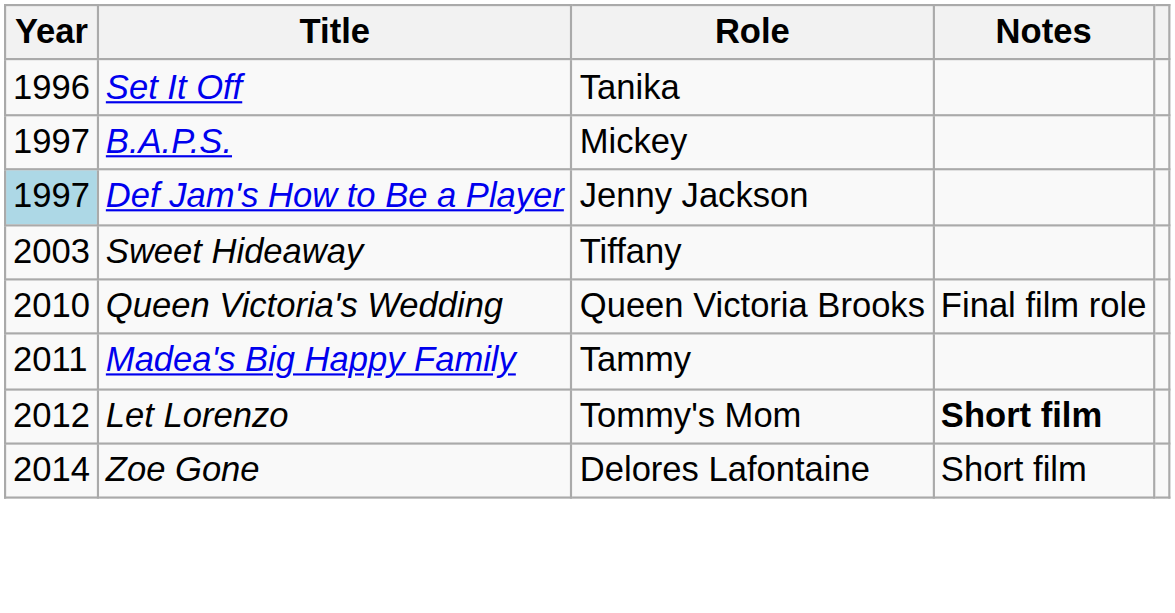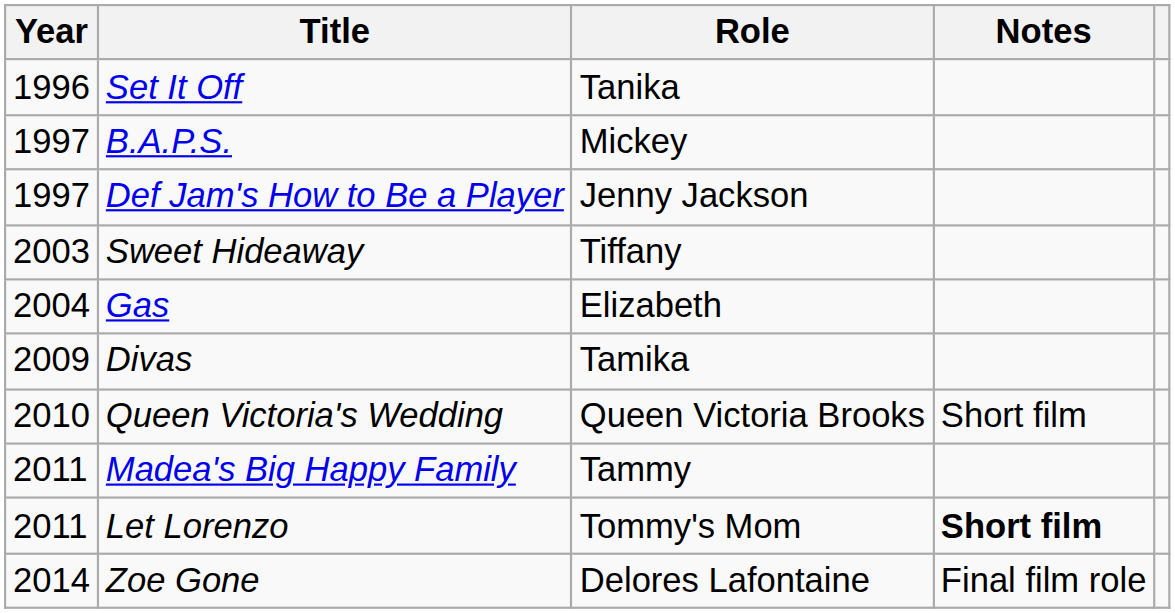 <table class="wikitable sortable">
 <tr>
 <th>Year</th>
 <th>Title</th>
 <th>Role</th>
 <th class="unsortable">Notes</th>
 <th scope="col" class="unsortable"></th>
 </tr>
 <tr>
 <td>1996</td>
 <td><em><a href='#'>Set It Off</a></em></td>
 <td>Tanika</td>
 <td></td>
 <td></td>
 </tr>
 <tr>
 <td>1997</td>
 <td><em><a href='#'>B.A.P.S.</a></em></td>
 <td>Mickey</td>
 <td></td>
 <td></td>
 </tr>
 <tr>
-<td style="background: lightblue;">1997</td>
+<td>1997</td>
 <td><em><a href='#'>Def Jam's How to Be a Player</a></em></td>
 <td>Jenny Jackson</td>
 <td></td>
 <td></td>
 </tr>
 <tr>
 <td>2003</td>
 <td><em>Sweet Hideaway</em></td>
 <td>Tiffany</td>
 <td></td>
 <td></td>
 </tr>
 <tr>
+<td>2004</td>
+<td><em><a href='#'>Gas</a></em></td>
+<td>Elizabeth</td>
+<td></td>
+<td></td>
+</tr>
+<tr>
+<td>2009</td>
+<td><em>Divas</em></td>
+<td>Tamika</td>
+<td></td>
+<td></td>
+</tr>
+<tr>
 <td>2010</td>
 <td><em>Queen Victoria's Wedding</em></td>
 <td>Queen Victoria Brooks</td>
-<td>Final film role</td>
+<td>Short film</td>
 <td></td>
 </tr>
 <tr>
 <td>2011</td>
 <td><em><a href='#'>Madea's Big Happy Family</a></em></td>
 <td>Tammy</td>
 <td></td>
 <td></td>
 </tr>
 <tr>
-<td>2012</td>
+<td>2011</td>
 <td><em>Let Lorenzo</em></td>
 <td>Tommy's Mom</td>
 <td><strong>Short film</strong></td>
 <td></td>
 </tr>
 <tr>
 <td>2014</td>
 <td><em>Zoe Gone</em></td>
 <td>Delores Lafontaine</td>
-<td>Short film</td>
+<td>Final film role</td>
 <td></td>
 </tr>
 </table>
